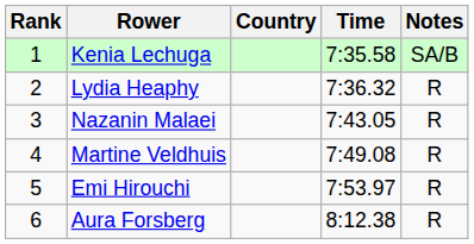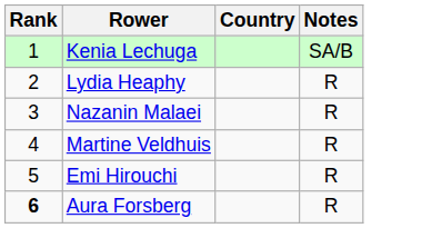 <table class="wikitable" style="text-align:center">
 <tr>
 <th>Rank</th>
 <th>Rower</th>
 <th>Country</th>
-<th>Time</th>
 <th>Notes</th>
 </tr>
 <tr bgcolor=ccffcc>
 <td>1</td>
 <td align="left"><a href='#'>Kenia Lechuga</a></td>
 <td align="left"></td>
-<td>7:35.58</td>
 <td>SA/B</td>
 </tr>
 <tr>
 <td>2</td>
 <td align="left"><a href='#'>Lydia Heaphy</a></td>
 <td align="left"></td>
-<td>7:36.32</td>
 <td>R</td>
 </tr>
 <tr>
 <td>3</td>
 <td align="left"><a href='#'>Nazanin Malaei</a></td>
 <td align="left"></td>
-<td>7:43.05</td>
 <td>R</td>
 </tr>
 <tr>
 <td>4</td>
 <td align="left"><a href='#'>Martine Veldhuis</a></td>
 <td align="left"></td>
-<td>7:49.08</td>
 <td>R</td>
 </tr>
 <tr>
 <td>5</td>
 <td align="left"><a href='#'>Emi Hirouchi</a></td>
 <td align="left"></td>
-<td>7:53.97</td>
 <td>R</td>
 </tr>
 <tr>
-<td>6</td>
+<td><strong>6</strong></td>
 <td align="left"><a href='#'>Aura Forsberg</a></td>
 <td align="left"></td>
-<td>8:12.38</td>
 <td>R</td>
 </tr>
 </table>
